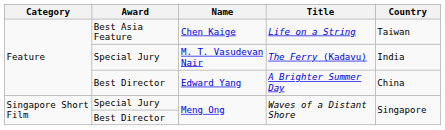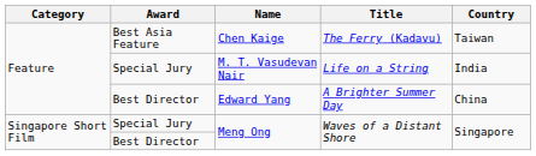 <table class="wikitable" width="100%">
 <tr>
 <th width="20%" scope="col">Category</th>
 <th width="20%" scope="col">Award</th>
 <th width="20%" scope="col">Name</th>
 <th width="25%" scope="col">Title</th>
 <th width="15%" scope="col">Country</th>
 </tr>
 <tr>
 <td rowspan="3">Feature</td>
 <td>Best Asia Feature</td>
 <td><a href='#'>Chen Kaige</a></td>
-<td><em><a href='#'>Life on a String</a></em></td>
+<td><a href='#'><em>The Ferry</em> (Kadavu)</a></td>
 <td>Taiwan</td>
 </tr>
 <tr>
 <td>Special Jury</td>
 <td><a href='#'>M. T. Vasudevan Nair</a></td>
-<td><a href='#'><em>The Ferry</em> (Kadavu)</a></td>
+<td><em><a href='#'>Life on a String</a></em></td>
 <td>India</td>
 </tr>
 <tr>
 <td>Best Director</td>
 <td><a href='#'>Edward Yang</a></td>
 <td><em><a href='#'>A Brighter Summer Day</a></em></td>
 <td>China</td>
 </tr>
 <tr>
 <td rowspan="2">Singapore Short Film</td>
 <td>Special Jury</td>
 <td rowspan="2"><a href='#'>Meng Ong</a></td>
 <td rowspan="2"><em>Waves of a Distant Shore</em></td>
 <td rowspan="2">Singapore</td>
 </tr>
 <tr>
 <td>Best Director</td>
 </tr>
 </table>
